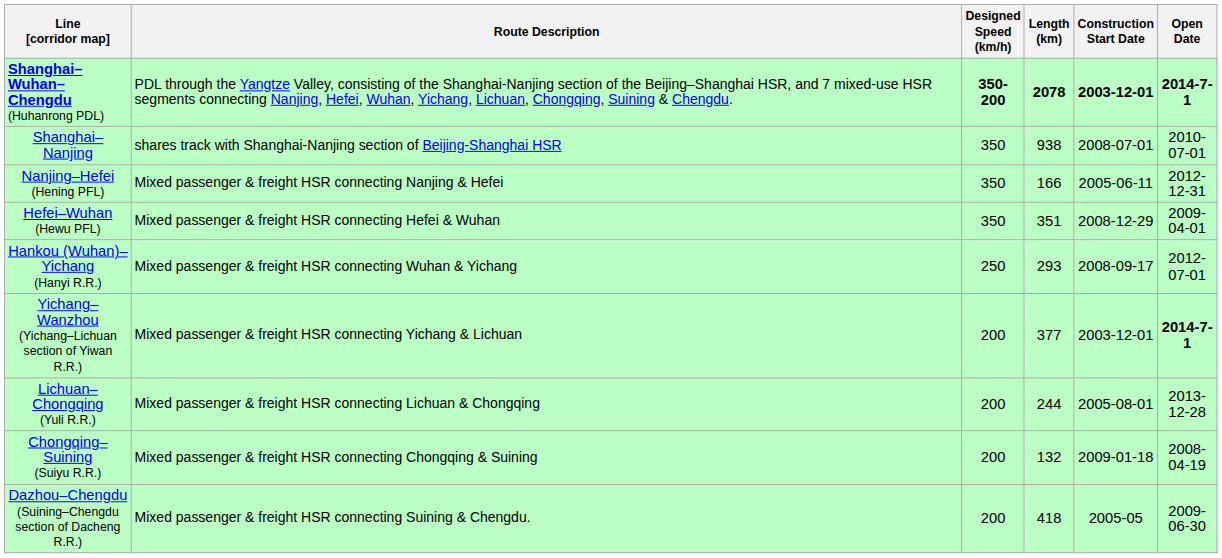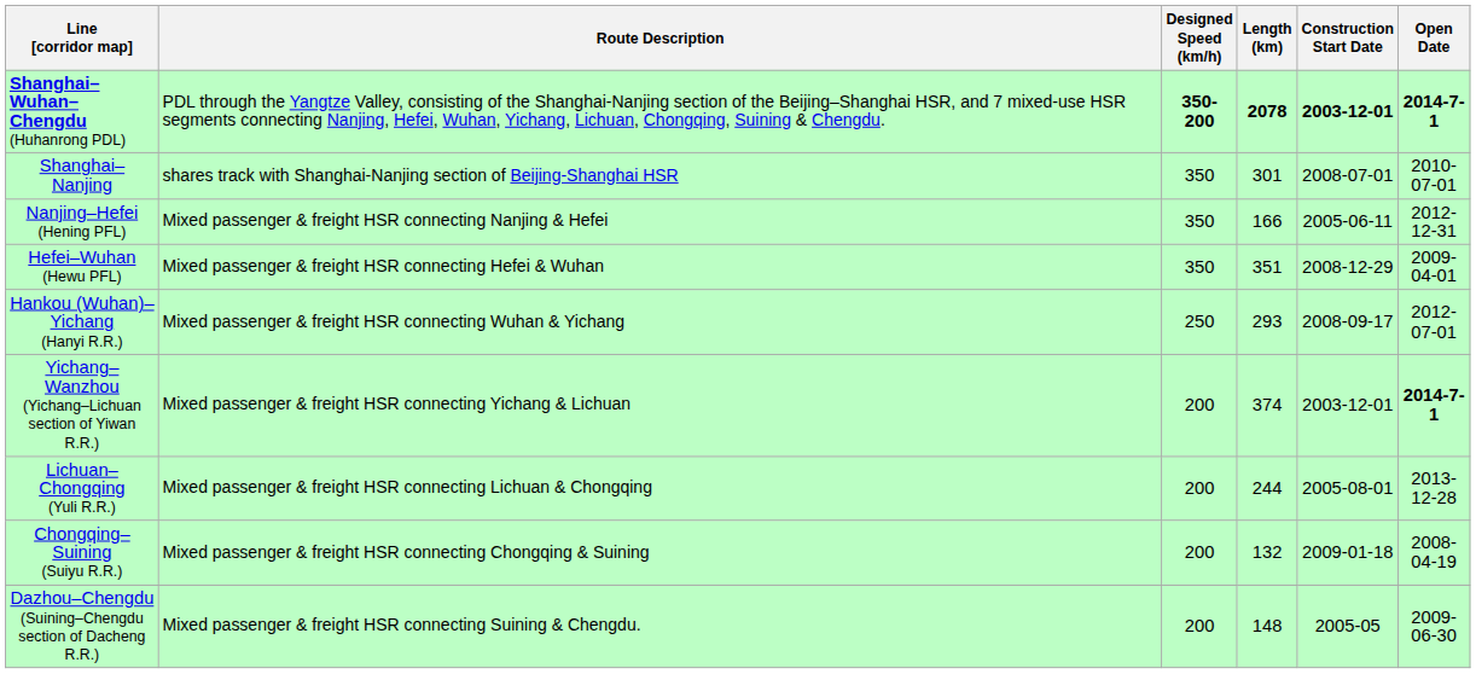 <table class="wikitable sortable" style="width:100%; text-align:center; font-size:96%; line-height:1.05">
 <tr>
 <th style="width:125px; line-height:1.05"><small><strong>Line</strong><br>[corridor map]</small></th>
 <th><small><strong>Route Description</strong></small></th>
 <th style="width:40px; line-height:1.05"><small><strong>Designed<br>Speed<br>(km/h)</strong><br></small></th>
 <th style="width:45px; line-height:1.05"><small><strong>Length<br>(km)</strong><br></small></th>
 <th style="width:55px; line-height:1.05"><small><strong>Construction<br>Start Date</strong><br></small></th>
 <th style="width:55px; line-height:1.05"><small><strong>Open Date</strong><br></small></th>
 </tr>
 <tr style="background:#bcffc5;">
 <td style="font-size:100%; text-align:left;"> <strong><a href='#'>Shanghai–Wuhan–Chengdu</a></strong><br><small>(Huhanrong PDL)</small></td>
 <td style="font-size:95%; text-align:left">PDL through the <a href='#'>Yangtze</a> Valley, consisting of the Shanghai-Nanjing section of the Beijing–Shanghai HSR, and 7 mixed-use HSR segments connecting <a href='#'>Nanjing</a>, <a href='#'>Hefei</a>, <a href='#'>Wuhan</a>, <a href='#'>Yichang</a>, <a href='#'>Lichuan</a>, <a href='#'>Chongqing</a>, <a href='#'>Suining</a> & <a href='#'>Chengdu</a>.</td>
 <td><strong>350-<br>200</strong></td>
 <td><strong>2078</strong></td>
 <td><strong>2003-12-01</strong></td>
 <td><strong>2014-7-1</strong></td>
 </tr>
 <tr style="background:#bcffc5;">
 <td><a href='#'>Shanghai–Nanjing</a></td>
 <td style="font-size:95%; text-align:left">shares track with Shanghai-Nanjing section of <a href='#'>Beijing-Shanghai HSR</a></td>
 <td>350</td>
-<td>938</td>
+<td>301</td>
 <td>2008-07-01</td>
 <td>2010-07-01</td>
 </tr>
 <tr style="background:#bcffc5;">
 <td><a href='#'>Nanjing–Hefei</a><br><small>(Hening PFL)</small></td>
 <td style="font-size:95%; text-align:left">Mixed passenger & freight HSR connecting Nanjing & Hefei</td>
 <td>350</td>
 <td>166</td>
 <td>2005-06-11</td>
 <td>2012-12-31</td>
 </tr>
 <tr style="background:#bcffc5;">
 <td><a href='#'>Hefei–Wuhan</a><br><small>(Hewu PFL)</small></td>
 <td style="font-size:95%; text-align:left">Mixed passenger & freight HSR connecting Hefei & Wuhan</td>
 <td>350</td>
 <td>351</td>
 <td>2008-12-29</td>
 <td>2009-04-01</td>
 </tr>
 <tr style="background:#bcffc5;">
 <td><a href='#'>Hankou (Wuhan)–Yichang</a><br><small>(Hanyi R.R.)</small></td>
 <td style="font-size:95%; text-align:left">Mixed passenger & freight HSR connecting Wuhan & Yichang</td>
 <td>250</td>
 <td>293</td>
 <td>2008-09-17</td>
 <td>2012-07-01</td>
 </tr>
 <tr style="background:#bcffc5;">
 <td><a href='#'>Yichang–Wanzhou</a><br><small>(Yichang–Lichuan section of Yiwan R.R.)</small></td>
 <td style="font-size:95%; text-align:left">Mixed passenger & freight HSR connecting Yichang & Lichuan</td>
 <td>200</td>
-<td>377</td>
+<td>374</td>
 <td>2003-12-01</td>
 <td><strong>2014-7-1</strong></td>
 </tr>
 <tr style="background:#bcffc5;">
 <td><a href='#'>Lichuan–Chongqing</a><br><small>(Yuli R.R.)</small></td>
 <td style="font-size:95%; text-align:left">Mixed passenger & freight HSR connecting Lichuan & Chongqing</td>
 <td>200</td>
 <td>244</td>
 <td>2005-08-01</td>
 <td>2013-12-28</td>
 </tr>
 <tr style="background:#bcffc5;">
 <td><a href='#'>Chongqing–Suining</a><br><small>(Suiyu R.R.)</small></td>
 <td style="font-size:95%; text-align:left">Mixed passenger & freight HSR connecting Chongqing & Suining</td>
 <td>200</td>
 <td>132</td>
 <td>2009-01-18</td>
 <td>2008-04-19</td>
 </tr>
 <tr style="background:#bcffc5;">
 <td><a href='#'>Dazhou–Chengdu</a><br><small>(Suining–Chengdu section of Dacheng R.R.)</small></td>
 <td style="font-size:95%; text-align:left">Mixed passenger & freight HSR connecting Suining & Chengdu.</td>
 <td>200</td>
-<td>418</td>
+<td>148</td>
 <td>2005-05</td>
 <td>2009-06-30</td>
 </tr>
 </table>
